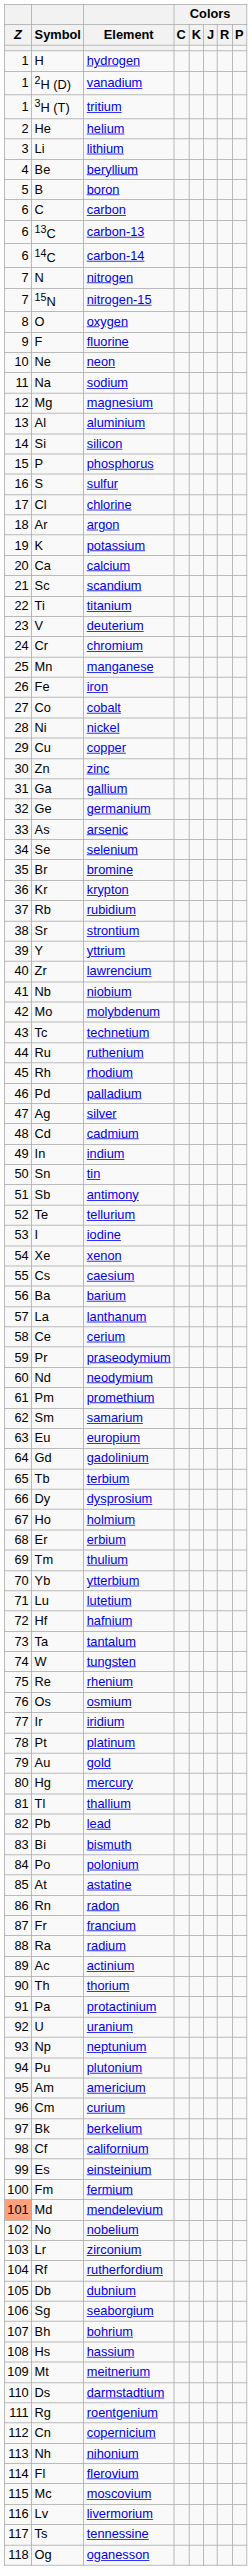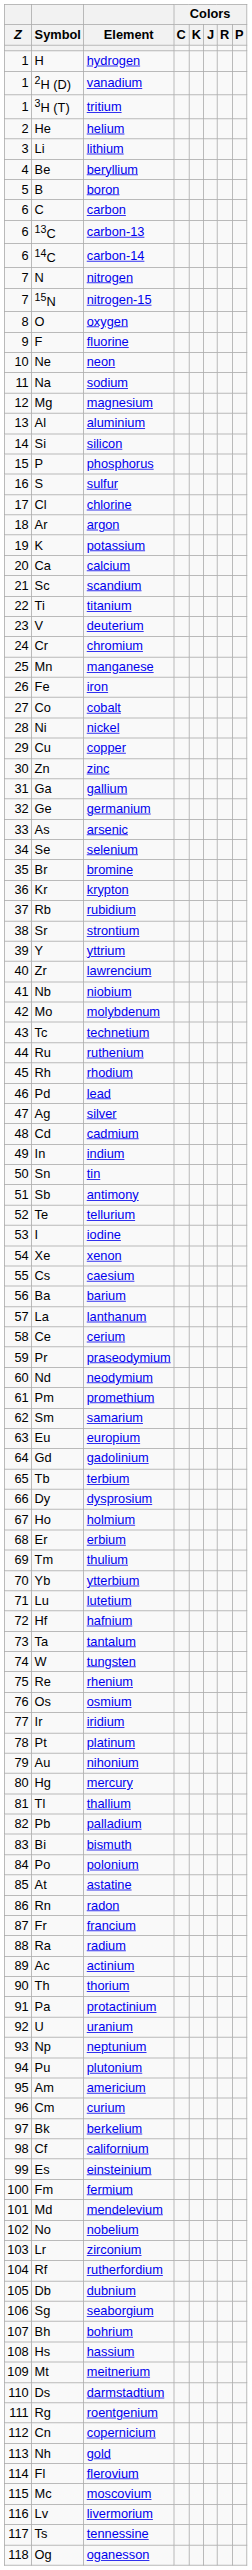 <table class="wikitable">
 <tr>
 <th></th>
 <th></th>
 <th></th>
 <th colspan=5>Colors</th>
 </tr>
 <tr>
 <th align="right"><em>Z</em></th>
 <th>Symbol</th>
 <th>Element</th>
 <th>C</th>
 <th>K</th>
 <th>J</th>
 <th>R</th>
 <th>P</th>
 </tr>
 <tr>
 <th></th>
 <th></th>
 <th></th>
 <td></td>
 <td></td>
 <td></td>
 <td></td>
 <td></td>
 </tr>
 <tr>
 <td align="right">1</td>
 <td>H</td>
 <td><a href='#'>hydrogen</a></td>
 <td></td>
 <td></td>
 <td></td>
 <td></td>
 <td></td>
 </tr>
 <tr>
 <td align="right">1</td>
 <td><sup>2</sup>H (D)</td>
 <td><a href='#'>vanadium</a></td>
 <td></td>
 <td></td>
 <td></td>
 <td></td>
 <td></td>
 </tr>
 <tr>
 <td align="right">1</td>
 <td><sup>3</sup>H (T)</td>
 <td><a href='#'>tritium</a></td>
 <td></td>
 <td></td>
 <td></td>
 <td></td>
 <td></td>
 </tr>
 <tr>
 <td align="right">2</td>
 <td>He</td>
 <td><a href='#'>helium</a></td>
 <td></td>
 <td></td>
 <td></td>
 <td></td>
 <td></td>
 </tr>
 <tr>
 <td align="right">3</td>
 <td>Li</td>
 <td><a href='#'>lithium</a></td>
 <td></td>
 <td></td>
 <td></td>
 <td></td>
 <td></td>
 </tr>
 <tr>
 <td align="right">4</td>
 <td>Be</td>
 <td><a href='#'>beryllium</a></td>
 <td></td>
 <td></td>
 <td></td>
 <td></td>
 <td></td>
 </tr>
 <tr>
 <td align="right">5</td>
 <td>B</td>
 <td><a href='#'>boron</a></td>
 <td></td>
 <td></td>
 <td></td>
 <td></td>
 <td></td>
 </tr>
 <tr>
 <td align="right">6</td>
 <td>C</td>
 <td><a href='#'>carbon</a></td>
 <td></td>
 <td></td>
 <td></td>
 <td></td>
 <td></td>
 </tr>
 <tr>
 <td align="right">6</td>
 <td><sup>13</sup>C</td>
 <td><a href='#'>carbon-13</a></td>
 <td></td>
 <td></td>
 <td></td>
 <td></td>
 <td></td>
 </tr>
 <tr>
 <td align="right">6</td>
 <td><sup>14</sup>C</td>
 <td><a href='#'>carbon-14</a></td>
 <td></td>
 <td></td>
 <td></td>
 <td></td>
 <td></td>
 </tr>
 <tr>
 <td align="right">7</td>
 <td>N</td>
 <td><a href='#'>nitrogen</a></td>
 <td></td>
 <td></td>
 <td></td>
 <td></td>
 <td></td>
 </tr>
 <tr>
 <td align="right">7</td>
 <td><sup>15</sup>N</td>
 <td><a href='#'>nitrogen-15</a></td>
 <td></td>
 <td></td>
 <td></td>
 <td></td>
 <td></td>
 </tr>
 <tr>
 <td align="right">8</td>
 <td>O</td>
 <td><a href='#'>oxygen</a></td>
 <td></td>
 <td></td>
 <td></td>
 <td></td>
 <td></td>
 </tr>
 <tr>
 <td align="right">9</td>
 <td>F</td>
 <td><a href='#'>fluorine</a></td>
 <td></td>
 <td></td>
 <td></td>
 <td></td>
 <td></td>
 </tr>
 <tr>
 <td align="right">10</td>
 <td>Ne</td>
 <td><a href='#'>neon</a></td>
 <td></td>
 <td></td>
 <td></td>
 <td></td>
 <td></td>
 </tr>
 <tr>
 <td align="right">11</td>
 <td>Na</td>
 <td><a href='#'>sodium</a></td>
 <td></td>
 <td></td>
 <td></td>
 <td></td>
 <td></td>
 </tr>
 <tr>
 <td align="right">12</td>
 <td>Mg</td>
 <td><a href='#'>magnesium</a></td>
 <td></td>
 <td></td>
 <td></td>
 <td></td>
 <td></td>
 </tr>
 <tr>
 <td align="right">13</td>
 <td>Al</td>
 <td><a href='#'>aluminium</a></td>
 <td></td>
 <td></td>
 <td></td>
 <td></td>
 <td></td>
 </tr>
 <tr>
 <td align="right">14</td>
 <td>Si</td>
 <td><a href='#'>silicon</a></td>
 <td></td>
 <td></td>
 <td></td>
 <td></td>
 <td></td>
 </tr>
 <tr>
 <td align="right">15</td>
 <td>P</td>
 <td><a href='#'>phosphorus</a></td>
 <td></td>
 <td></td>
 <td></td>
 <td></td>
 <td></td>
 </tr>
 <tr>
 <td align="right">16</td>
 <td>S</td>
 <td><a href='#'>sulfur</a></td>
 <td></td>
 <td></td>
 <td></td>
 <td></td>
 <td></td>
 </tr>
 <tr>
 <td align="right">17</td>
 <td>Cl</td>
 <td><a href='#'>chlorine</a></td>
 <td></td>
 <td></td>
 <td></td>
 <td></td>
 <td></td>
 </tr>
 <tr>
 <td align="right">18</td>
 <td>Ar</td>
 <td><a href='#'>argon</a></td>
 <td></td>
 <td></td>
 <td></td>
 <td></td>
 <td></td>
 </tr>
 <tr>
 <td align="right">19</td>
 <td>K</td>
 <td><a href='#'>potassium</a></td>
 <td></td>
 <td></td>
 <td></td>
 <td></td>
 <td></td>
 </tr>
 <tr>
 <td align="right">20</td>
 <td>Ca</td>
 <td><a href='#'>calcium</a></td>
 <td></td>
 <td></td>
 <td></td>
 <td></td>
 <td></td>
 </tr>
 <tr>
 <td align="right">21</td>
 <td>Sc</td>
 <td><a href='#'>scandium</a></td>
 <td></td>
 <td></td>
 <td></td>
 <td></td>
 <td></td>
 </tr>
 <tr>
 <td align="right">22</td>
 <td>Ti</td>
 <td><a href='#'>titanium</a></td>
 <td></td>
 <td></td>
 <td></td>
 <td></td>
 <td></td>
 </tr>
 <tr>
 <td align="right">23</td>
 <td>V</td>
 <td><a href='#'>deuterium</a></td>
 <td></td>
 <td></td>
 <td></td>
 <td></td>
 <td></td>
 </tr>
 <tr>
 <td align="right">24</td>
 <td>Cr</td>
 <td><a href='#'>chromium</a></td>
 <td></td>
 <td></td>
 <td></td>
 <td></td>
 <td></td>
 </tr>
 <tr>
 <td align="right">25</td>
 <td>Mn</td>
 <td><a href='#'>manganese</a></td>
 <td></td>
 <td></td>
 <td></td>
 <td></td>
 <td></td>
 </tr>
 <tr>
 <td align="right">26</td>
 <td>Fe</td>
 <td><a href='#'>iron</a></td>
 <td></td>
 <td></td>
 <td></td>
 <td></td>
 <td></td>
 </tr>
 <tr>
 <td align="right">27</td>
 <td>Co</td>
 <td><a href='#'>cobalt</a></td>
 <td></td>
 <td></td>
 <td></td>
 <td></td>
 <td></td>
 </tr>
 <tr>
 <td align="right">28</td>
 <td>Ni</td>
 <td><a href='#'>nickel</a></td>
 <td></td>
 <td></td>
 <td></td>
 <td></td>
 <td></td>
 </tr>
 <tr>
 <td align="right">29</td>
 <td>Cu</td>
 <td><a href='#'>copper</a></td>
 <td></td>
 <td></td>
 <td></td>
 <td></td>
 <td></td>
 </tr>
 <tr>
 <td align="right">30</td>
 <td>Zn</td>
 <td><a href='#'>zinc</a></td>
 <td></td>
 <td></td>
 <td></td>
 <td></td>
 <td></td>
 </tr>
 <tr>
 <td align="right">31</td>
 <td>Ga</td>
 <td><a href='#'>gallium</a></td>
 <td></td>
 <td></td>
 <td></td>
 <td></td>
 <td></td>
 </tr>
 <tr>
 <td align="right">32</td>
 <td>Ge</td>
 <td><a href='#'>germanium</a></td>
 <td></td>
 <td></td>
 <td></td>
 <td></td>
 <td></td>
 </tr>
 <tr>
 <td align="right">33</td>
 <td>As</td>
 <td><a href='#'>arsenic</a></td>
 <td></td>
 <td></td>
 <td></td>
 <td></td>
 <td></td>
 </tr>
 <tr>
 <td align="right">34</td>
 <td>Se</td>
 <td><a href='#'>selenium</a></td>
 <td></td>
 <td></td>
 <td></td>
 <td></td>
 <td></td>
 </tr>
 <tr>
 <td align="right">35</td>
 <td>Br</td>
 <td><a href='#'>bromine</a></td>
 <td></td>
 <td></td>
 <td></td>
 <td></td>
 <td></td>
 </tr>
 <tr>
 <td align="right">36</td>
 <td>Kr</td>
 <td><a href='#'>krypton</a></td>
 <td></td>
 <td></td>
 <td></td>
 <td></td>
 <td></td>
 </tr>
 <tr>
 <td align="right">37</td>
 <td>Rb</td>
 <td><a href='#'>rubidium</a></td>
 <td></td>
 <td></td>
 <td></td>
 <td></td>
 <td></td>
 </tr>
 <tr>
 <td align="right">38</td>
 <td>Sr</td>
 <td><a href='#'>strontium</a></td>
 <td></td>
 <td></td>
 <td></td>
 <td></td>
 <td></td>
 </tr>
 <tr>
 <td align="right">39</td>
 <td>Y</td>
 <td><a href='#'>yttrium</a></td>
 <td></td>
 <td></td>
 <td></td>
 <td></td>
 <td></td>
 </tr>
 <tr>
 <td align="right">40</td>
 <td>Zr</td>
 <td><a href='#'>lawrencium</a></td>
 <td></td>
 <td></td>
 <td></td>
 <td></td>
 <td></td>
 </tr>
 <tr>
 <td align="right">41</td>
 <td>Nb</td>
 <td><a href='#'>niobium</a></td>
 <td></td>
 <td></td>
 <td></td>
 <td></td>
 <td></td>
 </tr>
 <tr>
 <td align="right">42</td>
 <td>Mo</td>
 <td><a href='#'>molybdenum</a></td>
 <td></td>
 <td></td>
 <td></td>
 <td></td>
 <td></td>
 </tr>
 <tr>
 <td align="right">43</td>
 <td>Tc</td>
 <td><a href='#'>technetium</a></td>
 <td></td>
 <td></td>
 <td></td>
 <td></td>
 <td></td>
 </tr>
 <tr>
 <td align="right">44</td>
 <td>Ru</td>
 <td><a href='#'>ruthenium</a></td>
 <td></td>
 <td></td>
 <td></td>
 <td></td>
 <td></td>
 </tr>
 <tr>
 <td align="right">45</td>
 <td>Rh</td>
 <td><a href='#'>rhodium</a></td>
 <td></td>
 <td></td>
 <td></td>
 <td></td>
 <td></td>
 </tr>
 <tr>
 <td align="right">46</td>
 <td>Pd</td>
-<td><a href='#'>palladium</a></td>
+<td><a href='#'>lead</a></td>
 <td></td>
 <td></td>
 <td></td>
 <td></td>
 <td></td>
 </tr>
 <tr>
 <td align="right">47</td>
 <td>Ag</td>
 <td><a href='#'>silver</a></td>
 <td></td>
 <td></td>
 <td></td>
 <td></td>
 <td></td>
 </tr>
 <tr>
 <td align="right">48</td>
 <td>Cd</td>
 <td><a href='#'>cadmium</a></td>
 <td></td>
 <td></td>
 <td></td>
 <td></td>
 <td></td>
 </tr>
 <tr>
 <td align="right">49</td>
 <td>In</td>
 <td><a href='#'>indium</a></td>
 <td></td>
 <td></td>
 <td></td>
 <td></td>
 <td></td>
 </tr>
 <tr>
 <td align="right">50</td>
 <td>Sn</td>
 <td><a href='#'>tin</a></td>
 <td></td>
 <td></td>
 <td></td>
 <td></td>
 <td></td>
 </tr>
 <tr>
 <td align="right">51</td>
 <td>Sb</td>
 <td><a href='#'>antimony</a></td>
 <td></td>
 <td></td>
 <td></td>
 <td></td>
 <td></td>
 </tr>
 <tr>
 <td align="right">52</td>
 <td>Te</td>
 <td><a href='#'>tellurium</a></td>
 <td></td>
 <td></td>
 <td></td>
 <td></td>
 <td></td>
 </tr>
 <tr>
 <td align="right">53</td>
 <td>I</td>
 <td><a href='#'>iodine</a></td>
 <td></td>
 <td></td>
 <td></td>
 <td></td>
 <td></td>
 </tr>
 <tr>
 <td align="right">54</td>
 <td>Xe</td>
 <td><a href='#'>xenon</a></td>
 <td></td>
 <td></td>
 <td></td>
 <td></td>
 <td></td>
 </tr>
 <tr>
 <td align="right">55</td>
 <td>Cs</td>
 <td><a href='#'>caesium</a></td>
 <td></td>
 <td></td>
 <td></td>
 <td></td>
 <td></td>
 </tr>
 <tr>
 <td align="right">56</td>
 <td>Ba</td>
 <td><a href='#'>barium</a></td>
 <td></td>
 <td></td>
 <td></td>
 <td></td>
 <td></td>
 </tr>
 <tr>
 <td align="right">57</td>
 <td>La</td>
 <td><a href='#'>lanthanum</a></td>
 <td></td>
 <td></td>
 <td></td>
 <td></td>
 <td></td>
 </tr>
 <tr>
 <td align="right">58</td>
 <td>Ce</td>
 <td><a href='#'>cerium</a></td>
 <td></td>
 <td></td>
 <td></td>
 <td></td>
 <td></td>
 </tr>
 <tr>
 <td align="right">59</td>
 <td>Pr</td>
 <td><a href='#'>praseodymium</a></td>
 <td></td>
 <td></td>
 <td></td>
 <td></td>
 <td></td>
 </tr>
 <tr>
 <td align="right">60</td>
 <td>Nd</td>
 <td><a href='#'>neodymium</a></td>
 <td></td>
 <td></td>
 <td></td>
 <td></td>
 <td></td>
 </tr>
 <tr>
 <td align="right">61</td>
 <td>Pm</td>
 <td><a href='#'>promethium</a></td>
 <td></td>
 <td></td>
 <td></td>
 <td></td>
 <td></td>
 </tr>
 <tr>
 <td align="right">62</td>
 <td>Sm</td>
 <td><a href='#'>samarium</a></td>
 <td></td>
 <td></td>
 <td></td>
 <td></td>
 <td></td>
 </tr>
 <tr>
 <td align="right">63</td>
 <td>Eu</td>
 <td><a href='#'>europium</a></td>
 <td></td>
 <td></td>
 <td></td>
 <td></td>
 <td></td>
 </tr>
 <tr>
 <td align="right">64</td>
 <td>Gd</td>
 <td><a href='#'>gadolinium</a></td>
 <td></td>
 <td></td>
 <td></td>
 <td></td>
 <td></td>
 </tr>
 <tr>
 <td align="right">65</td>
 <td>Tb</td>
 <td><a href='#'>terbium</a></td>
 <td></td>
 <td></td>
 <td></td>
 <td></td>
 <td></td>
 </tr>
 <tr>
 <td align="right">66</td>
 <td>Dy</td>
 <td><a href='#'>dysprosium</a></td>
 <td></td>
 <td></td>
 <td></td>
 <td></td>
 <td></td>
 </tr>
 <tr>
 <td align="right">67</td>
 <td>Ho</td>
 <td><a href='#'>holmium</a></td>
 <td></td>
 <td></td>
 <td></td>
 <td></td>
 <td></td>
 </tr>
 <tr>
 <td align="right">68</td>
 <td>Er</td>
 <td><a href='#'>erbium</a></td>
 <td></td>
 <td></td>
 <td></td>
 <td></td>
 <td></td>
 </tr>
 <tr>
 <td align="right">69</td>
 <td>Tm</td>
 <td><a href='#'>thulium</a></td>
 <td></td>
 <td></td>
 <td></td>
 <td></td>
 <td></td>
 </tr>
 <tr>
 <td align="right">70</td>
 <td>Yb</td>
 <td><a href='#'>ytterbium</a></td>
 <td></td>
 <td></td>
 <td></td>
 <td></td>
 <td></td>
 </tr>
 <tr>
 <td align="right">71</td>
 <td>Lu</td>
 <td><a href='#'>lutetium</a></td>
 <td></td>
 <td></td>
 <td></td>
 <td></td>
 <td></td>
 </tr>
 <tr>
 <td align="right">72</td>
 <td>Hf</td>
 <td><a href='#'>hafnium</a></td>
 <td></td>
 <td></td>
 <td></td>
 <td></td>
 <td></td>
 </tr>
 <tr>
 <td align="right">73</td>
 <td>Ta</td>
 <td><a href='#'>tantalum</a></td>
 <td></td>
 <td></td>
 <td></td>
 <td></td>
 <td></td>
 </tr>
 <tr>
 <td align="right">74</td>
 <td>W</td>
 <td><a href='#'>tungsten</a></td>
 <td></td>
 <td></td>
 <td></td>
 <td></td>
 <td></td>
 </tr>
 <tr>
 <td align="right">75</td>
 <td>Re</td>
 <td><a href='#'>rhenium</a></td>
 <td></td>
 <td></td>
 <td></td>
 <td></td>
 <td></td>
 </tr>
 <tr>
 <td align="right">76</td>
 <td>Os</td>
 <td><a href='#'>osmium</a></td>
 <td></td>
 <td></td>
 <td></td>
 <td></td>
 <td></td>
 </tr>
 <tr>
 <td align="right">77</td>
 <td>Ir</td>
 <td><a href='#'>iridium</a></td>
 <td></td>
 <td></td>
 <td></td>
 <td></td>
 <td></td>
 </tr>
 <tr>
 <td align="right">78</td>
 <td>Pt</td>
 <td><a href='#'>platinum</a></td>
 <td></td>
 <td></td>
 <td></td>
 <td></td>
 <td></td>
 </tr>
 <tr>
 <td align="right">79</td>
 <td>Au</td>
-<td><a href='#'>gold</a></td>
+<td><a href='#'>nihonium</a></td>
 <td></td>
 <td></td>
 <td></td>
 <td></td>
 <td></td>
 </tr>
 <tr>
 <td align="right">80</td>
 <td>Hg</td>
 <td><a href='#'>mercury</a></td>
 <td></td>
 <td></td>
 <td></td>
 <td></td>
 <td></td>
 </tr>
 <tr>
 <td align="right">81</td>
 <td>Tl</td>
 <td><a href='#'>thallium</a></td>
 <td></td>
 <td></td>
 <td></td>
 <td></td>
 <td></td>
 </tr>
 <tr>
 <td align="right">82</td>
 <td>Pb</td>
-<td><a href='#'>lead</a></td>
+<td><a href='#'>palladium</a></td>
 <td></td>
 <td></td>
 <td></td>
 <td></td>
 <td></td>
 </tr>
 <tr>
 <td align="right">83</td>
 <td>Bi</td>
 <td><a href='#'>bismuth</a></td>
 <td></td>
 <td></td>
 <td></td>
 <td></td>
 <td></td>
 </tr>
 <tr>
 <td align="right">84</td>
 <td>Po</td>
 <td><a href='#'>polonium</a></td>
 <td></td>
 <td></td>
 <td></td>
 <td></td>
 <td></td>
 </tr>
 <tr>
 <td align="right">85</td>
 <td>At</td>
 <td><a href='#'>astatine</a></td>
 <td></td>
 <td></td>
 <td></td>
 <td></td>
 <td></td>
 </tr>
 <tr>
 <td align="right">86</td>
 <td>Rn</td>
 <td><a href='#'>radon</a></td>
 <td></td>
 <td></td>
 <td></td>
 <td></td>
 <td></td>
 </tr>
 <tr>
 <td align="right">87</td>
 <td>Fr</td>
 <td><a href='#'>francium</a></td>
 <td></td>
 <td></td>
 <td></td>
 <td></td>
 <td></td>
 </tr>
 <tr>
 <td align="right">88</td>
 <td>Ra</td>
 <td><a href='#'>radium</a></td>
 <td></td>
 <td></td>
 <td></td>
 <td></td>
 <td></td>
 </tr>
 <tr>
 <td align="right">89</td>
 <td>Ac</td>
 <td><a href='#'>actinium</a></td>
 <td></td>
 <td></td>
 <td></td>
 <td></td>
 <td></td>
 </tr>
 <tr>
 <td align="right">90</td>
 <td>Th</td>
 <td><a href='#'>thorium</a></td>
 <td></td>
 <td></td>
 <td></td>
 <td></td>
 <td></td>
 </tr>
 <tr>
 <td align="right">91</td>
 <td>Pa</td>
 <td><a href='#'>protactinium</a></td>
 <td></td>
 <td></td>
 <td></td>
 <td></td>
 <td></td>
 </tr>
 <tr>
 <td align="right">92</td>
 <td>U</td>
 <td><a href='#'>uranium</a></td>
 <td></td>
 <td></td>
 <td></td>
 <td></td>
 <td></td>
 </tr>
 <tr>
 <td align="right">93</td>
 <td>Np</td>
 <td><a href='#'>neptunium</a></td>
 <td></td>
 <td></td>
 <td></td>
 <td></td>
 <td></td>
 </tr>
 <tr>
 <td align="right">94</td>
 <td>Pu</td>
 <td><a href='#'>plutonium</a></td>
 <td></td>
 <td></td>
 <td></td>
 <td></td>
 <td></td>
 </tr>
 <tr>
 <td align="right">95</td>
 <td>Am</td>
 <td><a href='#'>americium</a></td>
 <td></td>
 <td></td>
 <td></td>
 <td></td>
 <td></td>
 </tr>
 <tr>
 <td align="right">96</td>
 <td>Cm</td>
 <td><a href='#'>curium</a></td>
 <td></td>
 <td></td>
 <td></td>
 <td></td>
 <td></td>
 </tr>
 <tr>
 <td align="right">97</td>
 <td>Bk</td>
 <td><a href='#'>berkelium</a></td>
 <td></td>
 <td></td>
 <td></td>
 <td></td>
 <td></td>
 </tr>
 <tr>
 <td align="right">98</td>
 <td>Cf</td>
 <td><a href='#'>californium</a></td>
 <td></td>
 <td></td>
 <td></td>
 <td></td>
 <td></td>
 </tr>
 <tr>
 <td align="right">99</td>
 <td>Es</td>
 <td><a href='#'>einsteinium</a></td>
 <td></td>
 <td></td>
 <td></td>
 <td></td>
 <td></td>
 </tr>
 <tr>
 <td align="right">100</td>
 <td>Fm</td>
 <td><a href='#'>fermium</a></td>
 <td></td>
 <td></td>
 <td></td>
 <td></td>
 <td></td>
 </tr>
 <tr>
-<td align="right" style="background: lightsalmon;">101</td>
+<td align="right">101</td>
 <td>Md</td>
 <td><a href='#'>mendelevium</a></td>
 <td></td>
 <td></td>
 <td></td>
 <td></td>
 <td></td>
 </tr>
 <tr>
 <td align="right">102</td>
 <td>No</td>
 <td><a href='#'>nobelium</a></td>
 <td></td>
 <td></td>
 <td></td>
 <td></td>
 <td></td>
 </tr>
 <tr>
 <td align="right">103</td>
 <td>Lr</td>
 <td><a href='#'>zirconium</a></td>
 <td></td>
 <td></td>
 <td></td>
 <td></td>
 <td></td>
 </tr>
 <tr>
 <td align="right">104</td>
 <td>Rf</td>
 <td><a href='#'>rutherfordium</a></td>
 <td></td>
 <td></td>
 <td></td>
 <td></td>
 <td></td>
 </tr>
 <tr>
 <td align="right">105</td>
 <td>Db</td>
 <td><a href='#'>dubnium</a></td>
 <td></td>
 <td></td>
 <td></td>
 <td></td>
 <td></td>
 </tr>
 <tr>
 <td align="right">106</td>
 <td>Sg</td>
 <td><a href='#'>seaborgium</a></td>
 <td></td>
 <td></td>
 <td></td>
 <td></td>
 <td></td>
 </tr>
 <tr>
 <td align="right">107</td>
 <td>Bh</td>
 <td><a href='#'>bohrium</a></td>
 <td></td>
 <td></td>
 <td></td>
 <td></td>
 <td></td>
 </tr>
 <tr>
 <td align="right">108</td>
 <td>Hs</td>
 <td><a href='#'>hassium</a></td>
 <td></td>
 <td></td>
 <td></td>
 <td></td>
 <td></td>
 </tr>
 <tr>
 <td align="right">109</td>
 <td>Mt</td>
 <td><a href='#'>meitnerium</a></td>
 <td></td>
 <td></td>
 <td></td>
 <td></td>
 <td></td>
 </tr>
 <tr>
 <td align="right">110</td>
 <td>Ds</td>
 <td><a href='#'>darmstadtium</a></td>
 <td></td>
 <td></td>
 <td></td>
 <td></td>
 <td></td>
 </tr>
 <tr>
 <td align="right">111</td>
 <td>Rg</td>
 <td><a href='#'>roentgenium</a></td>
 <td></td>
 <td></td>
 <td></td>
 <td></td>
 <td></td>
 </tr>
 <tr>
 <td align="right">112</td>
 <td>Cn</td>
 <td><a href='#'>copernicium</a></td>
 <td></td>
 <td></td>
 <td></td>
 <td></td>
 <td></td>
 </tr>
 <tr>
 <td align="right">113</td>
 <td>Nh</td>
-<td><a href='#'>nihonium</a></td>
+<td><a href='#'>gold</a></td>
 <td></td>
 <td></td>
 <td></td>
 <td></td>
 <td></td>
 </tr>
 <tr>
 <td align="right">114</td>
 <td>Fl</td>
 <td><a href='#'>flerovium</a></td>
 <td></td>
 <td></td>
 <td></td>
 <td></td>
 <td></td>
 </tr>
 <tr>
 <td align="right">115</td>
 <td>Mc</td>
 <td><a href='#'>moscovium</a></td>
 <td></td>
 <td></td>
 <td></td>
 <td></td>
 <td></td>
 </tr>
 <tr>
 <td align="right">116</td>
 <td>Lv</td>
 <td><a href='#'>livermorium</a></td>
 <td></td>
 <td></td>
 <td></td>
 <td></td>
 <td></td>
 </tr>
 <tr>
 <td align="right">117</td>
 <td>Ts</td>
 <td><a href='#'>tennessine</a></td>
 <td></td>
 <td></td>
 <td></td>
 <td></td>
 <td></td>
 </tr>
 <tr>
 <td align="right">118</td>
 <td>Og</td>
 <td><a href='#'>oganesson</a></td>
 <td></td>
 <td></td>
 <td></td>
 <td></td>
 <td></td>
 </tr>
 </table>
